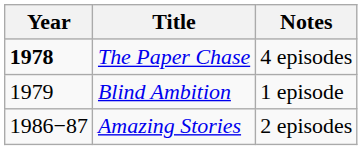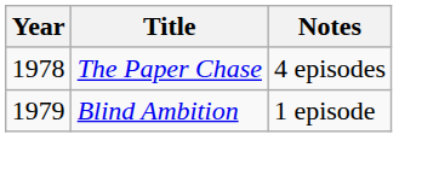 <table class="wikitable">
 <tr>
 <th>Year</th>
 <th>Title</th>
 <th>Notes</th>
 </tr>
 <tr>
-<td><strong>1978</strong></td>
+<td>1978</td>
 <td><em><a href='#'>The Paper Chase</a></em></td>
 <td>4 episodes</td>
 </tr>
 <tr>
 <td>1979</td>
 <td><em><a href='#'>Blind Ambition</a></em></td>
 <td>1 episode</td>
 </tr>
-<tr>
-<td>1986−87</td>
-<td><em><a href='#'>Amazing Stories</a></em></td>
-<td>2 episodes</td>
-</tr>
 </table>
